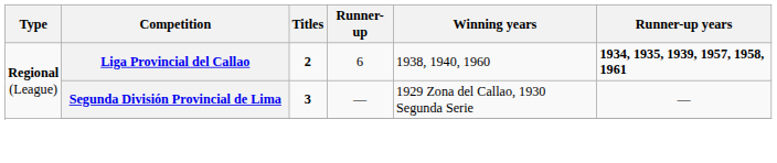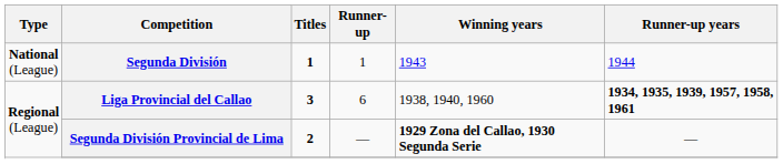 <table class="wikitable plainrowheaders" style="font-size:95%; text-align:center;">
 <tr>
 <th>Type</th>
 <th width=250px>Competition</th>
 <th>Titles</th>
 <th>Runner-up</th>
 <th>Winning years</th>
 <th>Runner-up years</th>
 </tr>
 <tr>
+<td rowspan=1><strong>National</strong><br>(League)</td>
+<th scope=col><a href='#'>Segunda División</a></th>
+<td><strong>1</strong></td>
+<td>1</td>
+<td align="left"><a href='#'>1943</a></td>
+<td align="left"><a href='#'>1944</a></td>
+</tr>
+<tr>
 <td rowspan=6><strong>Regional</strong><br>(League)</td>
 <th scope=col><a href='#'>Liga Provincial del Callao</a></th>
-<td><strong>2</strong></td>
+<td><strong>3</strong></td>
 <td>6</td>
 <td align="left">1938, 1940, 1960</td>
 <td align="left"><strong>1934, 1935, 1939, 1957, 1958, 1961</strong></td>
 </tr>
 <tr>
 <th scope=col><a href='#'>Segunda División Provincial de Lima</a></th>
-<td><strong>3</strong></td>
+<td><strong>2</strong></td>
 <td style="text-align:center;">—</td>
-<td align="left">1929 Zona del Callao, 1930 Segunda Serie</td>
+<td align="left"><strong>1929 Zona del Callao, 1930 Segunda Serie</strong></td>
 <td style="text-align:center;">—</td>
 </tr>
 <tr>
 </tr>
 </table>
